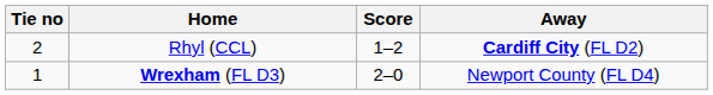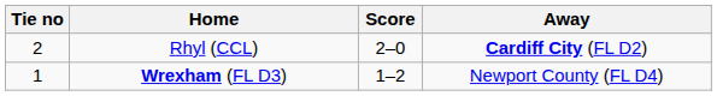 <table class="wikitable" style="text-align:center">
 <tr>
 <th width=50>Tie no</th>
 <th width=250>Home</th>
 <th width=50>Score</th>
 <th width=250>Away</th>
 </tr>
 <tr>
 <td>2</td>
 <td><a href='#'>Rhyl</a> (<a href='#'>CCL</a>)</td>
-<td>1–2</td>
+<td>2–0</td>
 <td><strong><a href='#'>Cardiff City</a></strong> (<a href='#'>FL D2</a>)</td>
 </tr>
 <tr>
 <td>1</td>
 <td><strong><a href='#'>Wrexham</a></strong> (<a href='#'>FL D3</a>)</td>
-<td>2–0</td>
+<td>1–2</td>
 <td><a href='#'>Newport County</a> (<a href='#'>FL D4</a>)</td>
 </tr>
 </table>
